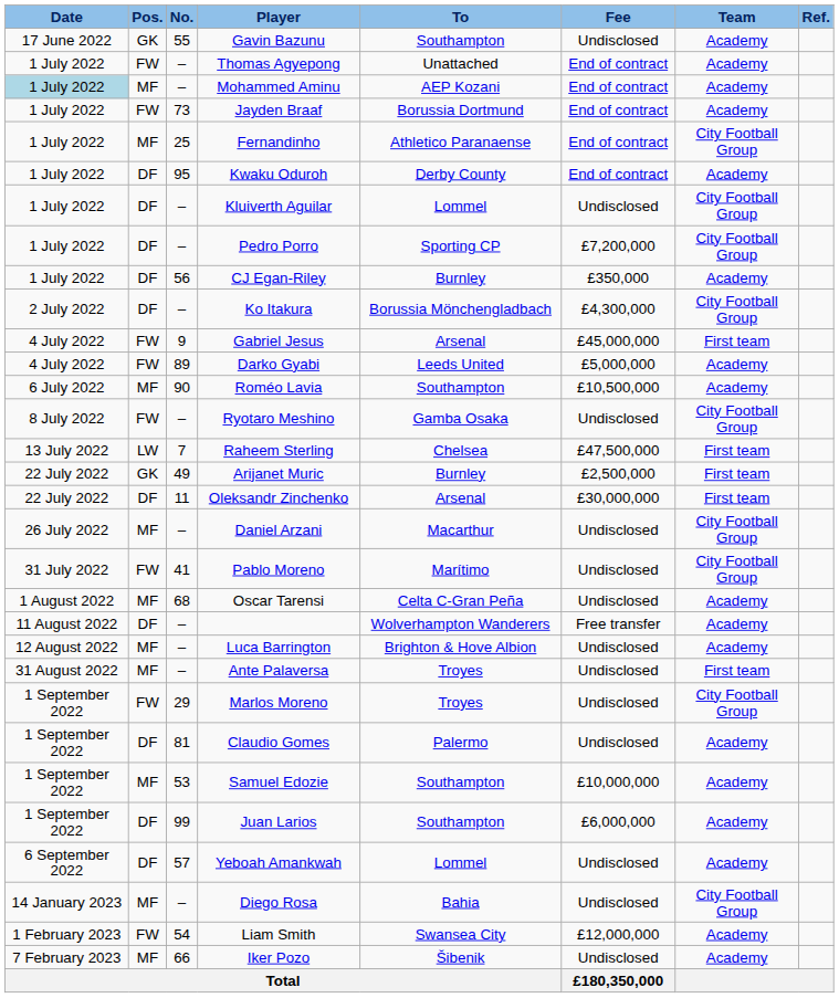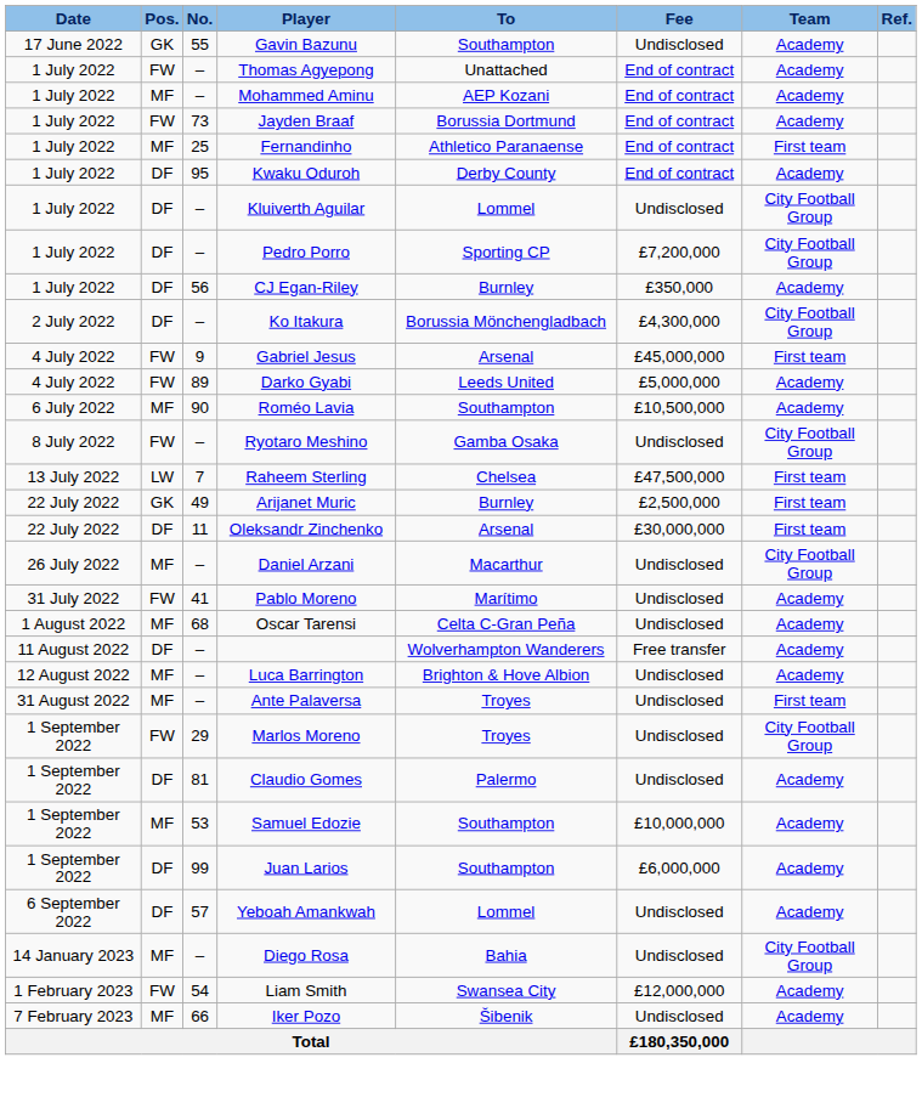 <table class="wikitable" style="text-align:center; font-size:95%; ">
 <tr>
 <th style="background:#8FC0E9; color:#022360; width:120px;">Date</th>
 <th style="background:#8FC0E9; color:#022360; width:20px;">Pos.</th>
 <th style="background:#8FC0E9; color:#022360; width:20px;">No.</th>
 <th style="background:#8FC0E9; color:#022360; width:160px;">Player</th>
 <th style="background:#8FC0E9; color:#022360; width:200px;">To</th>
 <th style="background:#8FC0E9; color:#022360; width:110px;">Fee</th>
 <th style="background:#8FC0E9; color:#022360; width:120px;">Team</th>
 <th style="background:#8FC0E9; color:#022360; width:25px;">Ref.</th>
 </tr>
 <tr>
 <td>17 June 2022</td>
 <td>GK</td>
 <td>55</td>
 <td> <a href='#'>Gavin Bazunu</a></td>
 <td><a href='#'>Southampton</a></td>
 <td>Undisclosed</td>
 <td><a href='#'>Academy</a></td>
 <td></td>
 </tr>
 <tr>
 <td>1 July 2022</td>
 <td>FW</td>
 <td>–</td>
 <td> <a href='#'>Thomas Agyepong</a></td>
 <td>Unattached</td>
 <td><a href='#'>End of contract</a></td>
 <td><a href='#'>Academy</a></td>
 <td></td>
 </tr>
 <tr>
-<td style="background: lightblue;">1 July 2022</td>
+<td>1 July 2022</td>
 <td>MF</td>
 <td>–</td>
 <td> <a href='#'>Mohammed Aminu</a></td>
 <td> <a href='#'>AEP Kozani</a></td>
 <td><a href='#'>End of contract</a></td>
 <td><a href='#'>Academy</a></td>
 <td></td>
 </tr>
 <tr>
 <td>1 July 2022</td>
 <td>FW</td>
 <td>73</td>
 <td> <a href='#'>Jayden Braaf</a></td>
 <td> <a href='#'>Borussia Dortmund</a></td>
 <td><a href='#'>End of contract</a></td>
 <td><a href='#'>Academy</a></td>
 <td></td>
 </tr>
 <tr>
 <td>1 July 2022</td>
 <td>MF</td>
 <td>25</td>
 <td> <a href='#'>Fernandinho</a></td>
 <td> <a href='#'>Athletico Paranaense</a></td>
 <td><a href='#'>End of contract</a></td>
-<td><a href='#'>City Football Group</a></td>
+<td><a href='#'>First team</a></td>
 <td></td>
 </tr>
 <tr>
 <td>1 July 2022</td>
 <td>DF</td>
 <td>95</td>
 <td> <a href='#'>Kwaku Oduroh</a></td>
 <td><a href='#'>Derby County</a></td>
 <td><a href='#'>End of contract</a></td>
 <td><a href='#'>Academy</a></td>
 <td></td>
 </tr>
 <tr>
 <td>1 July 2022</td>
 <td>DF</td>
 <td>–</td>
 <td> <a href='#'>Kluiverth Aguilar</a></td>
 <td> <a href='#'>Lommel</a></td>
 <td>Undisclosed</td>
 <td><a href='#'>City Football Group</a></td>
 <td></td>
 </tr>
 <tr>
 <td>1 July 2022</td>
 <td>DF</td>
 <td>–</td>
 <td> <a href='#'>Pedro Porro</a></td>
 <td> <a href='#'>Sporting CP</a></td>
 <td>£7,200,000</td>
 <td><a href='#'>City Football Group</a></td>
 <td></td>
 </tr>
 <tr>
 <td>1 July 2022</td>
 <td>DF</td>
 <td>56</td>
 <td> <a href='#'>CJ Egan-Riley</a></td>
 <td><a href='#'>Burnley</a></td>
 <td>£350,000</td>
 <td><a href='#'>Academy</a></td>
 <td></td>
 </tr>
 <tr>
 <td>2 July 2022</td>
 <td>DF</td>
 <td>–</td>
 <td> <a href='#'>Ko Itakura</a></td>
 <td> <a href='#'>Borussia Mönchengladbach</a></td>
 <td>£4,300,000</td>
 <td><a href='#'>City Football Group</a></td>
 <td></td>
 </tr>
 <tr>
 <td>4 July 2022</td>
 <td>FW</td>
 <td>9</td>
 <td> <a href='#'>Gabriel Jesus</a></td>
 <td><a href='#'>Arsenal</a></td>
 <td>£45,000,000</td>
 <td><a href='#'>First team</a></td>
 <td></td>
 </tr>
 <tr>
 <td>4 July 2022</td>
 <td>FW</td>
 <td>89</td>
 <td> <a href='#'>Darko Gyabi</a></td>
 <td><a href='#'>Leeds United</a></td>
 <td>£5,000,000</td>
 <td><a href='#'>Academy</a></td>
 <td></td>
 </tr>
 <tr>
 <td>6 July 2022</td>
 <td>MF</td>
 <td>90</td>
 <td> <a href='#'>Roméo Lavia</a></td>
 <td><a href='#'>Southampton</a></td>
 <td>£10,500,000</td>
 <td><a href='#'>Academy</a></td>
 <td></td>
 </tr>
 <tr>
 <td>8 July 2022</td>
 <td>FW</td>
 <td>–</td>
 <td> <a href='#'>Ryotaro Meshino</a></td>
 <td> <a href='#'>Gamba Osaka</a></td>
 <td>Undisclosed</td>
 <td><a href='#'>City Football Group</a></td>
 <td></td>
 </tr>
 <tr>
 <td>13 July 2022</td>
 <td>LW</td>
 <td>7</td>
 <td> <a href='#'>Raheem Sterling</a></td>
 <td><a href='#'>Chelsea</a></td>
 <td>£47,500,000</td>
 <td><a href='#'>First team</a></td>
 <td></td>
 </tr>
 <tr>
 <td>22 July 2022</td>
 <td>GK</td>
 <td>49</td>
 <td> <a href='#'>Arijanet Muric</a></td>
 <td><a href='#'>Burnley</a></td>
 <td>£2,500,000</td>
 <td><a href='#'>First team</a></td>
 <td></td>
 </tr>
 <tr>
 <td>22 July 2022</td>
 <td>DF</td>
 <td>11</td>
 <td> <a href='#'>Oleksandr Zinchenko</a></td>
 <td><a href='#'>Arsenal</a></td>
 <td>£30,000,000</td>
 <td><a href='#'>First team</a></td>
 <td></td>
 </tr>
 <tr>
 <td>26 July 2022</td>
 <td>MF</td>
 <td>–</td>
 <td> <a href='#'>Daniel Arzani</a></td>
 <td> <a href='#'>Macarthur</a></td>
 <td>Undisclosed</td>
 <td><a href='#'>City Football Group</a></td>
 <td></td>
 </tr>
 <tr>
 <td>31 July 2022</td>
 <td>FW</td>
 <td>41</td>
 <td> <a href='#'>Pablo Moreno</a></td>
 <td> <a href='#'>Marítimo</a></td>
 <td>Undisclosed</td>
-<td><a href='#'>City Football Group</a></td>
+<td><a href='#'>Academy</a></td>
 <td></td>
 </tr>
 <tr>
 <td>1 August 2022</td>
 <td>MF</td>
 <td>68</td>
 <td> Oscar Tarensi</td>
 <td> <a href='#'>Celta C-Gran Peña</a></td>
 <td>Undisclosed</td>
 <td><a href='#'>Academy</a></td>
 <td></td>
 </tr>
 <tr>
 <td>11 August 2022</td>
 <td>DF</td>
 <td>–</td>
 <td></td>
 <td><a href='#'>Wolverhampton Wanderers</a></td>
 <td>Free transfer</td>
 <td><a href='#'>Academy</a></td>
 <td></td>
 </tr>
 <tr>
 <td>12 August 2022</td>
 <td>MF</td>
 <td>–</td>
 <td> <a href='#'>Luca Barrington</a></td>
 <td><a href='#'>Brighton & Hove Albion</a></td>
 <td>Undisclosed</td>
 <td><a href='#'>Academy</a></td>
 <td></td>
 </tr>
 <tr>
 <td>31 August 2022</td>
 <td>MF</td>
 <td>–</td>
 <td> <a href='#'>Ante Palaversa</a></td>
 <td> <a href='#'>Troyes</a></td>
 <td>Undisclosed</td>
 <td><a href='#'>First team</a></td>
 <td></td>
 </tr>
 <tr>
 <td>1 September 2022</td>
 <td>FW</td>
 <td>29</td>
 <td> <a href='#'>Marlos Moreno</a></td>
 <td> <a href='#'>Troyes</a></td>
 <td>Undisclosed</td>
 <td><a href='#'>City Football Group</a></td>
 <td></td>
 </tr>
 <tr>
 <td>1 September 2022</td>
 <td>DF</td>
 <td>81</td>
 <td> <a href='#'>Claudio Gomes</a></td>
 <td> <a href='#'>Palermo</a></td>
 <td>Undisclosed</td>
 <td><a href='#'>Academy</a></td>
 <td></td>
 </tr>
 <tr>
 <td>1 September 2022</td>
 <td>MF</td>
 <td>53</td>
 <td> <a href='#'>Samuel Edozie</a></td>
 <td><a href='#'>Southampton</a></td>
 <td>£10,000,000</td>
 <td><a href='#'>Academy</a></td>
 <td></td>
 </tr>
 <tr>
 <td>1 September 2022</td>
 <td>DF</td>
 <td>99</td>
 <td> <a href='#'>Juan Larios</a></td>
 <td><a href='#'>Southampton</a></td>
 <td>£6,000,000</td>
 <td><a href='#'>Academy</a></td>
 <td></td>
 </tr>
 <tr>
 <td>6 September 2022</td>
 <td>DF</td>
 <td>57</td>
 <td> <a href='#'>Yeboah Amankwah</a></td>
 <td> <a href='#'>Lommel</a></td>
 <td>Undisclosed</td>
 <td><a href='#'>Academy</a></td>
 <td></td>
 </tr>
 <tr>
 <td>14 January 2023</td>
 <td>MF</td>
 <td>–</td>
 <td> <a href='#'>Diego Rosa</a></td>
 <td> <a href='#'>Bahia</a></td>
 <td>Undisclosed</td>
 <td><a href='#'>City Football Group</a></td>
 <td></td>
 </tr>
 <tr>
 <td>1 February 2023</td>
 <td>FW</td>
 <td>54</td>
 <td> Liam Smith</td>
 <td> <a href='#'>Swansea City</a></td>
 <td>£12,000,000</td>
 <td><a href='#'>Academy</a></td>
 <td></td>
 </tr>
 <tr>
 <td>7 February 2023</td>
 <td>MF</td>
 <td>66</td>
 <td> <a href='#'>Iker Pozo</a></td>
 <td> <a href='#'>Šibenik</a></td>
 <td>Undisclosed</td>
 <td><a href='#'>Academy</a></td>
 <td></td>
 </tr>
 <tr>
 <th colspan="5">Total</th>
 <th>£180,350,000</th>
 <th colspan="2"></th>
 </tr>
 </table>
